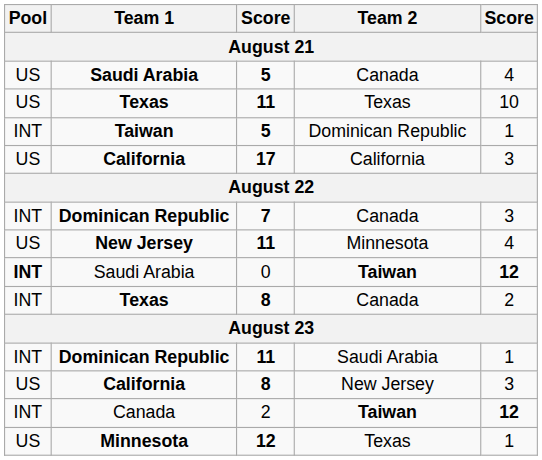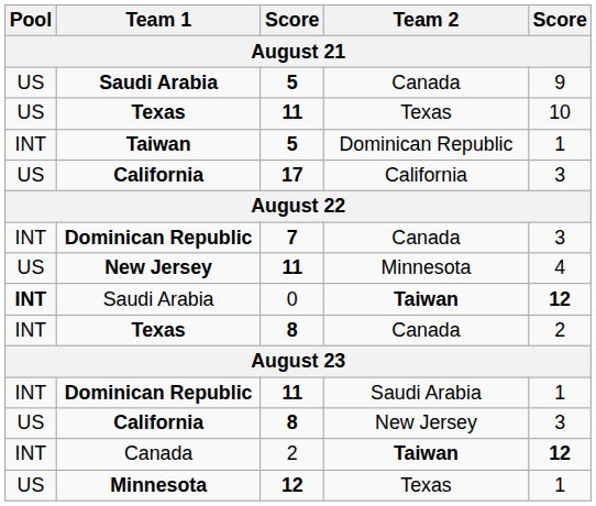 <table class="wikitable">
 <tr>
 <th>Pool</th>
 <th width="160">Team 1</th>
 <th>Score</th>
 <th width="160">Team 2</th>
 <th>Score</th>
 </tr>
 <tr>
 <th colspan="6">August 21</th>
 </tr>
 <tr>
 <td align=center>US</td>
 <td align=center> <strong>Saudi Arabia</strong></td>
 <td align=center><strong>5</strong></td>
 <td align=center> Canada</td>
-<td align=center>4</td>
+<td align=center>9</td>
 </tr>
 <tr>
 <td align=center>US</td>
 <td align=center> <strong>Texas</strong></td>
 <td align=center><strong>11</strong></td>
 <td align=center> Texas</td>
 <td align=center>10</td>
 </tr>
 <tr>
 <td align=center>INT</td>
 <td align=center> <strong>Taiwan</strong></td>
 <td align=center><strong>5</strong></td>
 <td align=center> Dominican Republic</td>
 <td align=center>1</td>
 </tr>
 <tr>
 <td align=center>US</td>
 <td align=center> <strong>California</strong></td>
 <td align=center><strong>17</strong></td>
 <td align=center> California</td>
 <td align=center>3</td>
 </tr>
 <tr>
 <th colspan="6">August 22</th>
 </tr>
 <tr>
 <td align=center>INT</td>
 <td align=center> <strong>Dominican Republic</strong></td>
 <td align=center><strong>7</strong></td>
 <td align=center> Canada</td>
 <td align=center>3</td>
 </tr>
 <tr>
 <td align=center>US</td>
 <td align=center> <strong>New Jersey</strong></td>
 <td align=center><strong>11</strong></td>
 <td align=center> Minnesota</td>
 <td align=center>4</td>
 </tr>
 <tr>
 <td align=center><strong>INT</strong></td>
 <td align=center> Saudi Arabia</td>
 <td align=center>0</td>
 <td align=center> <strong>Taiwan</strong></td>
 <td align=center><strong>12</strong> </td>
 </tr>
 <tr>
 <td align=center>INT</td>
 <td align=center> <strong>Texas</strong></td>
 <td align=center><strong>8</strong></td>
 <td align=center> Canada</td>
 <td align=center>2</td>
 </tr>
 <tr>
 <th colspan="6">August 23</th>
 </tr>
 <tr>
 <td align=center>INT</td>
 <td align=center> <strong>Dominican Republic</strong></td>
 <td align=center><strong>11</strong> </td>
 <td align=center> Saudi Arabia</td>
 <td align=center>1</td>
 </tr>
 <tr>
 <td align=center>US</td>
 <td align=center> <strong>California</strong></td>
 <td align=center><strong>8</strong></td>
 <td align=center> New Jersey</td>
 <td align=center>3</td>
 </tr>
 <tr>
 <td align=center>INT</td>
 <td align=center> Canada</td>
 <td align=center>2</td>
 <td align=center> <strong>Taiwan</strong></td>
 <td align=center><strong>12</strong> </td>
 </tr>
 <tr>
 <td align=center>US</td>
 <td align=center> <strong>Minnesota</strong></td>
 <td align=center><strong>12</strong> </td>
 <td align=center> Texas</td>
 <td align=center>1</td>
 </tr>
 </table>
